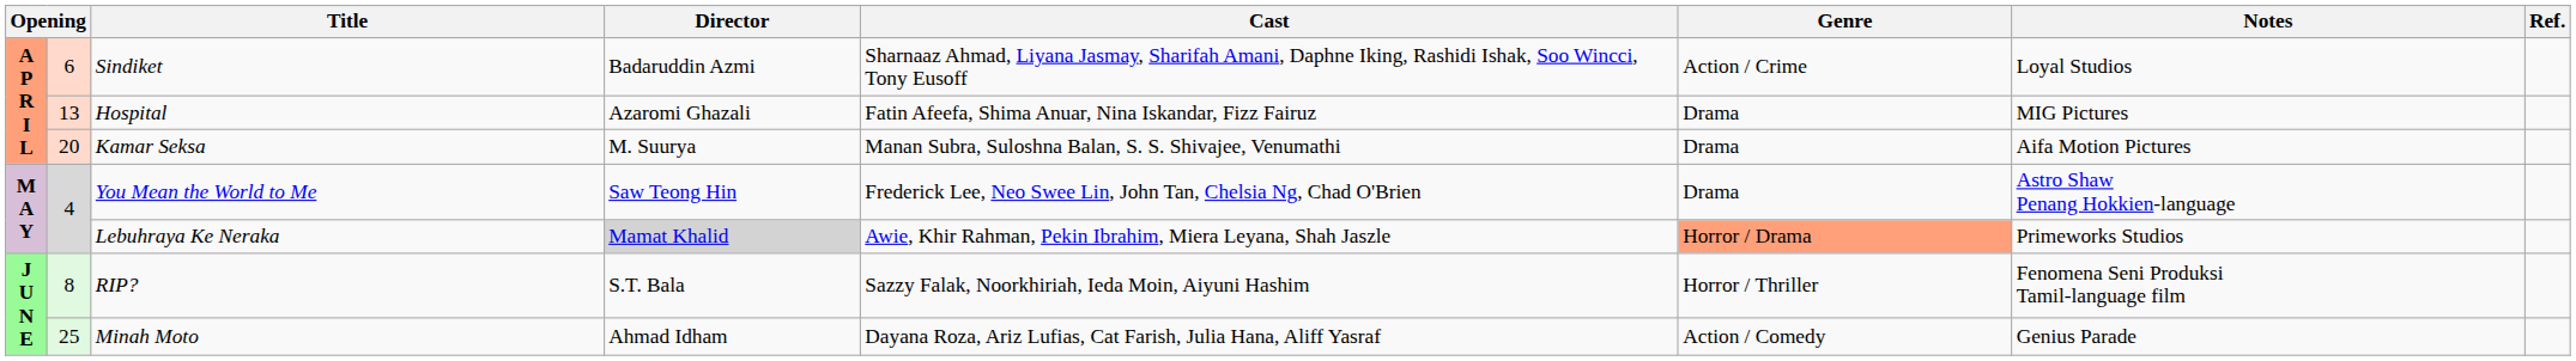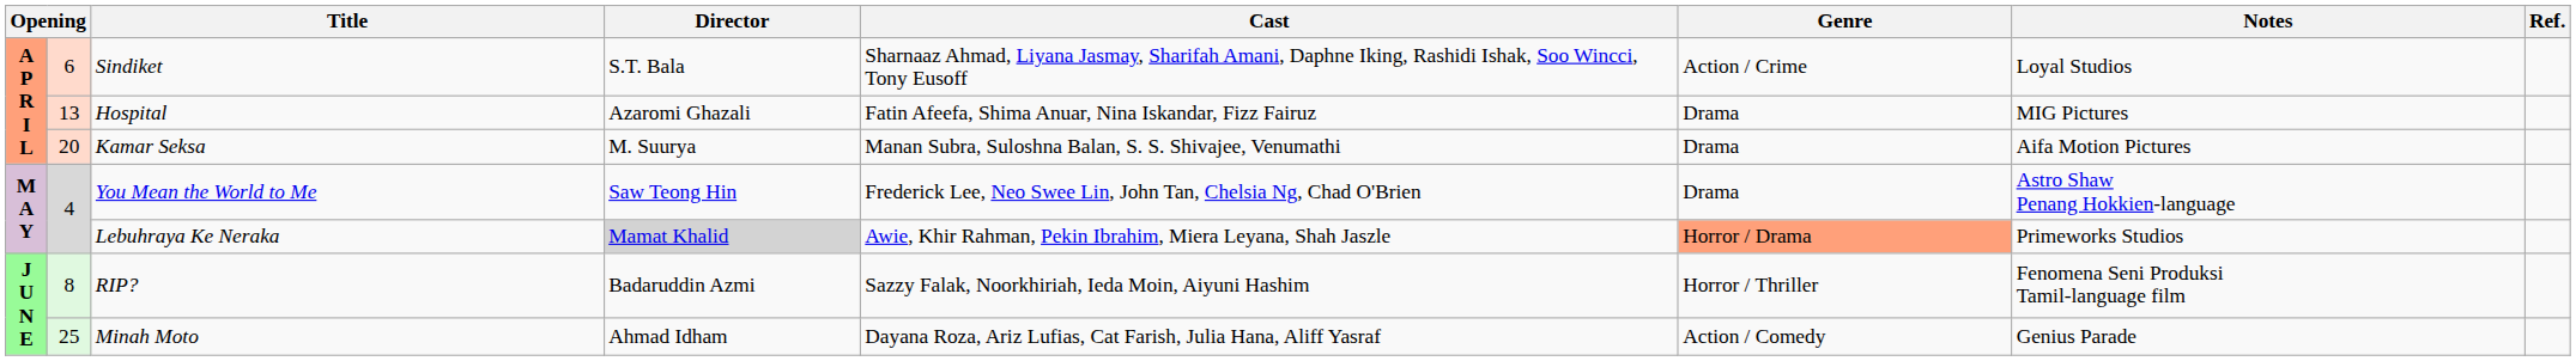 <table class="wikitable" width="100%">
 <tr>
 <th colspan="2">Opening</th>
 <th style="width:20%;">Title</th>
 <th style="width:10%;">Director</th>
 <th>Cast</th>
 <th style="width:13%">Genre</th>
 <th style="width:20%">Notes</th>
 <th>Ref.</th>
 </tr>
 <tr>
 <th rowspan=3 style="text-align:center; background:#ffa07a;">A<br>P<br>R<br>I<br>L</th>
 <td rowspan=1 style="text-align:center; background:#ffdacc;">6</td>
 <td><em>Sindiket</em></td>
-<td>Badaruddin Azmi</td>
+<td>S.T. Bala</td>
 <td>Sharnaaz Ahmad, <a href='#'>Liyana Jasmay</a>, <a href='#'>Sharifah Amani</a>, Daphne Iking, Rashidi Ishak, <a href='#'>Soo Wincci</a>, Tony Eusoff</td>
 <td>Action / Crime</td>
 <td>Loyal Studios</td>
 <td></td>
 </tr>
 <tr>
 <td rowspan=1 style="text-align:center; background:#ffdacc;">13</td>
 <td><em>Hospital</em></td>
 <td>Azaromi Ghazali</td>
 <td>Fatin Afeefa, Shima Anuar, Nina Iskandar, Fizz Fairuz</td>
 <td>Drama</td>
 <td>MIG Pictures</td>
 <td></td>
 </tr>
 <tr>
 <td rowspan=1 style="text-align:center; background:#ffdacc;">20</td>
 <td><em>Kamar Seksa</em></td>
 <td>M. Suurya</td>
 <td>Manan Subra, Suloshna Balan, S. S. Shivajee, Venumathi</td>
 <td>Drama</td>
 <td>Aifa Motion Pictures</td>
 <td></td>
 </tr>
 <tr>
 <th rowspan=2 style="text-align:center; background:thistle;">M<br>A<br>Y</th>
 <td rowspan=2 style="text-align:center; background:#d8d8d8;">4</td>
 <td><em><a href='#'>You Mean the World to Me</a></em></td>
 <td><a href='#'>Saw Teong Hin</a></td>
 <td>Frederick Lee, <a href='#'>Neo Swee Lin</a>, John Tan, <a href='#'>Chelsia Ng</a>, Chad O'Brien</td>
 <td>Drama</td>
 <td><a href='#'>Astro Shaw</a><br><a href='#'>Penang Hokkien</a>-language</td>
 <td></td>
 </tr>
 <tr>
 <td><em>Lebuhraya Ke Neraka</em></td>
 <td style="background: lightgrey;"><a href='#'>Mamat Khalid</a></td>
 <td><a href='#'>Awie</a>, Khir Rahman, <a href='#'>Pekin Ibrahim</a>, Miera Leyana, Shah Jaszle</td>
 <td style="background: lightsalmon;">Horror / Drama</td>
 <td>Primeworks Studios</td>
 <td></td>
 </tr>
 <tr>
 <th rowspan=2 style="text-align:center; background:#98fb98;">J<br>U<br>N<br>E</th>
 <td rowspan=1 style="text-align:center; background:#e0f9e0;">8</td>
 <td><em>RIP?</em></td>
-<td>S.T. Bala</td>
+<td>Badaruddin Azmi</td>
 <td>Sazzy Falak, Noorkhiriah, Ieda Moin, Aiyuni Hashim</td>
 <td>Horror / Thriller</td>
 <td>Fenomena Seni Produksi<br>Tamil-language film</td>
 <td></td>
 </tr>
 <tr>
 <td rowspan=1 style="text-align:center; background:#e0f9e0;">25</td>
 <td><em>Minah Moto</em></td>
 <td>Ahmad Idham</td>
 <td>Dayana Roza, Ariz Lufias, Cat Farish, Julia Hana, Aliff Yasraf</td>
 <td>Action / Comedy</td>
 <td>Genius Parade</td>
 <td></td>
 </tr>
 </table>
